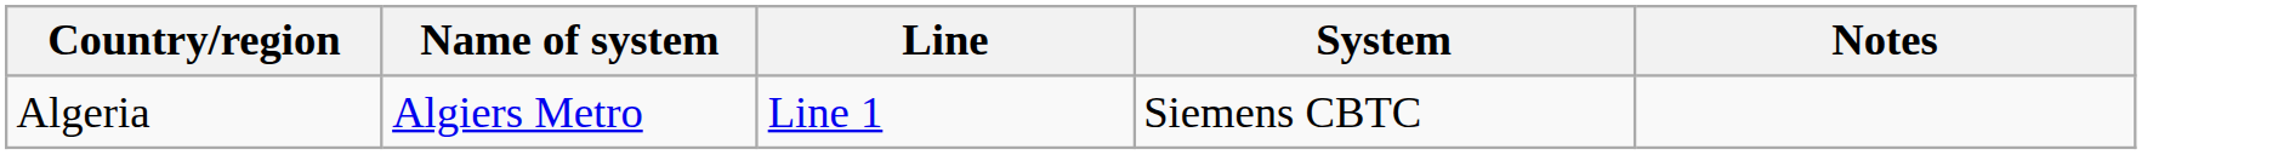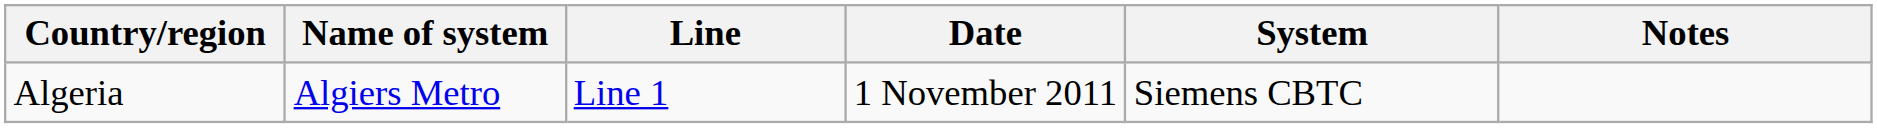 <table class="wikitable sortable">
 <tr>
 <th style="width:15%">Country/region</th>
 <th style="width:15%">Name of system</th>
 <th style="width:15%">Line</th>
+<th style="width:15%">Date</th>
 <th style="width:20%">System</th>
 <th style="width:20%">Notes</th>
 </tr>
 <tr>
 <td> Algeria</td>
 <td><a href='#'>Algiers Metro</a></td>
 <td><a href='#'>Line 1</a></td>
+<td>1 November 2011</td>
 <td>Siemens CBTC</td>
 <td></td>
 </tr>
 </table>
